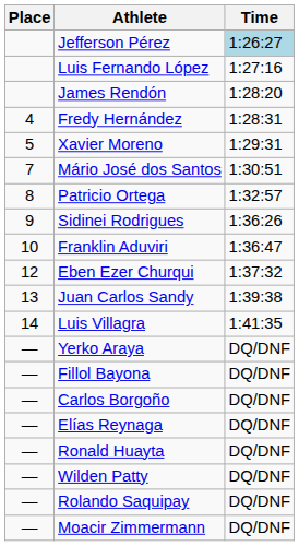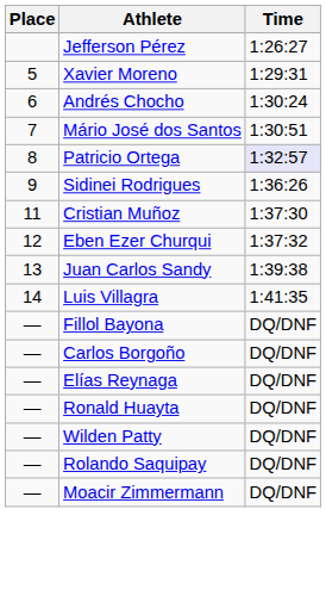 <table class=wikitable>
 <tr>
 <th>Place</th>
 <th>Athlete</th>
 <th>Time</th>
 </tr>
 <tr>
 <td align=center></td>
 <td><a href='#'>Jefferson Pérez</a> </td>
-<td style="background: lightblue;">1:26:27</td>
-</tr>
-<tr>
-<td align=center></td>
-<td><a href='#'>Luis Fernando López</a> </td>
-<td>1:27:16</td>
-</tr>
-<tr>
-<td align=center></td>
-<td><a href='#'>James Rendón</a> </td>
-<td>1:28:20</td>
-</tr>
-<tr>
-<td align=center>4</td>
-<td><a href='#'>Fredy Hernández</a> </td>
-<td>1:28:31</td>
+<td>1:26:27</td>
 </tr>
 <tr>
 <td align=center>5</td>
 <td><a href='#'>Xavier Moreno</a> </td>
 <td>1:29:31</td>
+</tr>
+<tr>
+<td align=center>6</td>
+<td><a href='#'>Andrés Chocho</a> </td>
+<td>1:30:24</td>
 </tr>
 <tr>
 <td align=center>7</td>
 <td><a href='#'>Mário José dos Santos</a> </td>
 <td>1:30:51</td>
 </tr>
 <tr>
 <td align=center>8</td>
 <td><a href='#'>Patricio Ortega</a> </td>
-<td>1:32:57</td>
+<td style="background: lavender;">1:32:57</td>
 </tr>
 <tr>
 <td align=center>9</td>
 <td><a href='#'>Sidinei Rodrigues</a> </td>
 <td>1:36:26</td>
 </tr>
 <tr>
-<td align=center>10</td>
-<td><a href='#'>Franklin Aduviri</a> </td>
-<td>1:36:47</td>
+<td align=center>11</td>
+<td><a href='#'>Cristian Muñoz</a> </td>
+<td>1:37:30</td>
 </tr>
 <tr>
 <td align=center>12</td>
 <td><a href='#'>Eben Ezer Churqui</a> </td>
 <td>1:37:32</td>
 </tr>
 <tr>
 <td align=center>13</td>
 <td><a href='#'>Juan Carlos Sandy</a> </td>
 <td>1:39:38</td>
 </tr>
 <tr>
 <td align=center>14</td>
 <td><a href='#'>Luis Villagra</a> </td>
 <td>1:41:35</td>
-</tr>
-<tr>
-<td align=center>—</td>
-<td><a href='#'>Yerko Araya</a> </td>
-<td>DQ/DNF</td>
 </tr>
 <tr>
 <td align=center>—</td>
 <td><a href='#'>Fillol Bayona</a> </td>
 <td>DQ/DNF</td>
 </tr>
 <tr>
 <td align=center>—</td>
 <td><a href='#'>Carlos Borgoño</a> </td>
 <td>DQ/DNF</td>
 </tr>
 <tr>
 <td align=center>—</td>
 <td><a href='#'>Elías Reynaga</a> </td>
 <td>DQ/DNF</td>
 </tr>
 <tr>
 <td align=center>—</td>
 <td><a href='#'>Ronald Huayta</a> </td>
 <td>DQ/DNF</td>
 </tr>
 <tr>
 <td align=center>—</td>
 <td><a href='#'>Wilden Patty</a> </td>
 <td>DQ/DNF</td>
 </tr>
 <tr>
 <td align=center>—</td>
 <td><a href='#'>Rolando Saquipay</a> </td>
 <td>DQ/DNF</td>
 </tr>
 <tr>
 <td align=center>—</td>
 <td><a href='#'>Moacir Zimmermann</a> </td>
 <td>DQ/DNF</td>
 </tr>
 </table>
